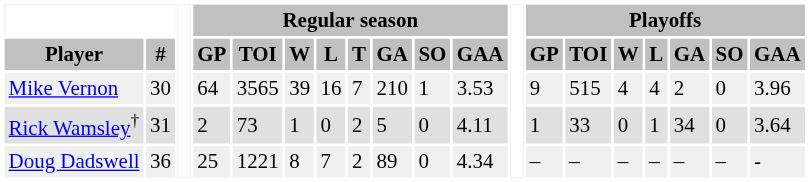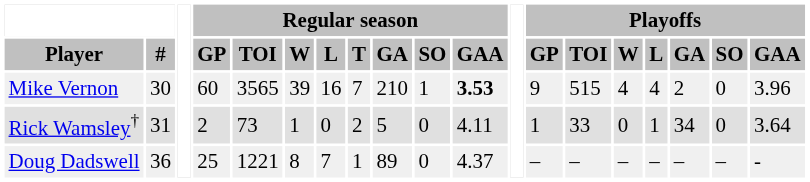 <table BORDER="0" CELLPADDING="3" CELLSPACING="2" ID="Table1">
 <tr ALIGN="center" bgcolor="#c0c0c0">
 <th ALIGN="center" colspan="2" bgcolor="#ffffff"> </th>
 <th ALIGN="center" rowspan="99" bgcolor="#ffffff"> </th>
 <th ALIGN="center" colspan="8">Regular season</th>
 <th ALIGN="center" rowspan="99" bgcolor="#ffffff"> </th>
 <th ALIGN="center" colspan="7">Playoffs</th>
 </tr>
 <tr ALIGN="center" bgcolor="#c0c0c0">
 <th ALIGN="center">Player</th>
 <th ALIGN="center">#</th>
 <th ALIGN="center">GP</th>
 <th ALIGN="center">TOI</th>
 <th ALIGN="center">W</th>
 <th ALIGN="center">L</th>
 <th ALIGN="center">T</th>
 <th ALIGN="center">GA</th>
 <th ALIGN="center">SO</th>
 <th ALIGN="center">GAA</th>
 <th ALIGN="center">GP</th>
 <th ALIGN="center">TOI</th>
 <th ALIGN="center">W</th>
 <th ALIGN="center">L</th>
 <th ALIGN="center">GA</th>
 <th ALIGN="center">SO</th>
 <th ALIGN="center">GAA</th>
 </tr>
 <tr bgcolor="#f0f0f0">
 <td><a href='#'>Mike Vernon</a></td>
 <td>30</td>
-<td>64</td>
+<td>60</td>
 <td>3565</td>
 <td>39</td>
 <td>16</td>
 <td>7</td>
 <td>210</td>
 <td>1</td>
-<td>3.53</td>
+<td><strong>3.53</strong></td>
 <td>9</td>
 <td>515</td>
 <td>4</td>
 <td>4</td>
 <td>2</td>
 <td>0</td>
 <td>3.96</td>
 </tr>
 <tr bgcolor="#e0e0e0">
 <td><a href='#'>Rick Wamsley</a><sup>†</sup></td>
 <td>31</td>
 <td>2</td>
 <td>73</td>
 <td>1</td>
 <td>0</td>
 <td>2</td>
 <td>5</td>
 <td>0</td>
 <td>4.11</td>
 <td>1</td>
 <td>33</td>
 <td>0</td>
 <td>1</td>
 <td>34</td>
 <td>0</td>
 <td>3.64</td>
 </tr>
 <tr bgcolor="#f0f0f0">
 <td><a href='#'>Doug Dadswell</a></td>
 <td>36</td>
 <td>25</td>
 <td>1221</td>
 <td>8</td>
 <td>7</td>
-<td>2</td>
+<td>1</td>
 <td>89</td>
 <td>0</td>
-<td>4.34</td>
+<td>4.37</td>
 <td>–</td>
 <td>–</td>
 <td>–</td>
 <td>–</td>
 <td>–</td>
 <td>–</td>
 <td>-</td>
 </tr>
 </table>
